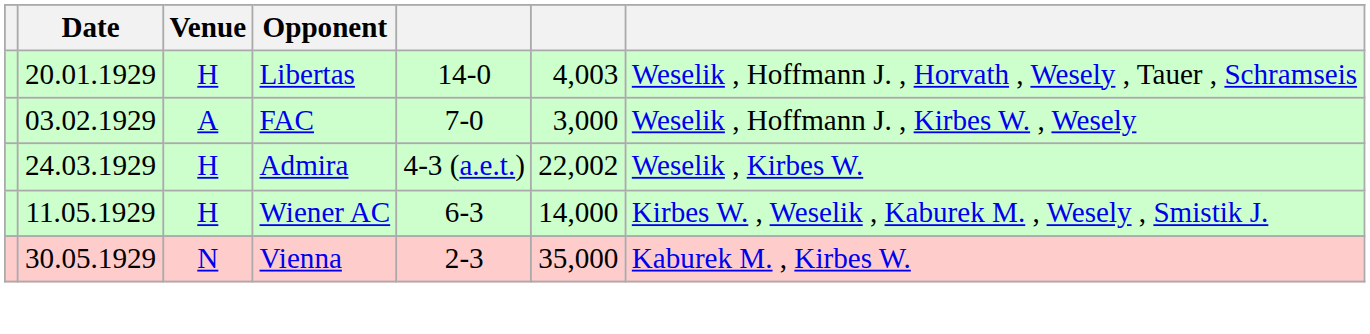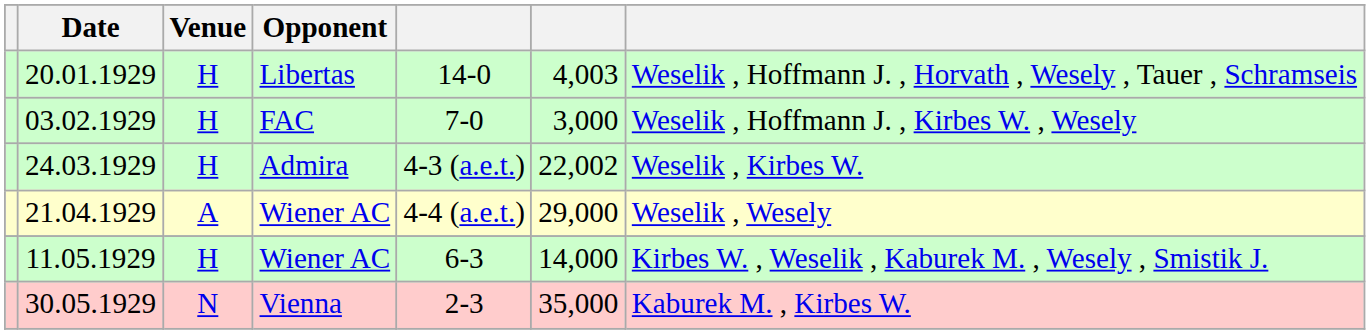 <table class="wikitable" Style="text-align: center">
 <tr>
 <th></th>
 <th>Date</th>
 <th>Venue</th>
 <th>Opponent</th>
 <th></th>
 <th></th>
 <th></th>
 </tr>
 <tr style="background:#cfc">
 <td></td>
 <td>20.01.1929</td>
 <td><a href='#'>H</a></td>
 <td align="left"><a href='#'>Libertas</a></td>
 <td>14-0</td>
 <td align="right">4,003</td>
 <td align="left"><a href='#'>Weselik</a>     , Hoffmann J.  , <a href='#'>Horvath</a>  , <a href='#'>Wesely</a>   , Tauer , <a href='#'>Schramseis</a> </td>
 </tr>
 <tr style="background:#cfc">
 <td></td>
 <td>03.02.1929</td>
-<td><a href='#'>A</a></td>
+<td><a href='#'>H</a></td>
 <td align="left"><a href='#'>FAC</a></td>
 <td>7-0</td>
 <td align="right">3,000</td>
 <td align="left"><a href='#'>Weselik</a>  , Hoffmann J.   , <a href='#'>Kirbes W.</a> , <a href='#'>Wesely</a> </td>
 </tr>
 <tr style="background:#cfc">
 <td></td>
 <td>24.03.1929</td>
 <td><a href='#'>H</a></td>
 <td align="left"><a href='#'>Admira</a></td>
 <td>4-3 (<a href='#'>a.e.t.</a>)</td>
 <td align="right">22,002</td>
 <td align="left"><a href='#'>Weselik</a>   , <a href='#'>Kirbes W.</a> </td>
+</tr>
+<tr style="background:#ffc">
+<td></td>
+<td>21.04.1929</td>
+<td><a href='#'>A</a></td>
+<td align="left"><a href='#'>Wiener AC</a></td>
+<td>4-4 (<a href='#'>a.e.t.</a>)</td>
+<td align="right">29,000</td>
+<td align="left"><a href='#'>Weselik</a>   , <a href='#'>Wesely</a> </td>
 </tr>
 <tr style="background:#cfc">
 <td></td>
 <td>11.05.1929</td>
 <td><a href='#'>H</a></td>
 <td align="left"><a href='#'>Wiener AC</a></td>
 <td>6-3</td>
 <td align="right">14,000</td>
 <td align="left"><a href='#'>Kirbes W.</a> , <a href='#'>Weselik</a> , <a href='#'>Kaburek M.</a>  , <a href='#'>Wesely</a> , <a href='#'>Smistik J.</a> </td>
 </tr>
 <tr style="background:#fcc">
 <td></td>
 <td>30.05.1929</td>
 <td><a href='#'>N</a></td>
 <td align="left"><a href='#'>Vienna</a></td>
 <td>2-3</td>
 <td align="right">35,000</td>
 <td align="left"><a href='#'>Kaburek M.</a> , <a href='#'>Kirbes W.</a> </td>
 </tr>
 </table>
